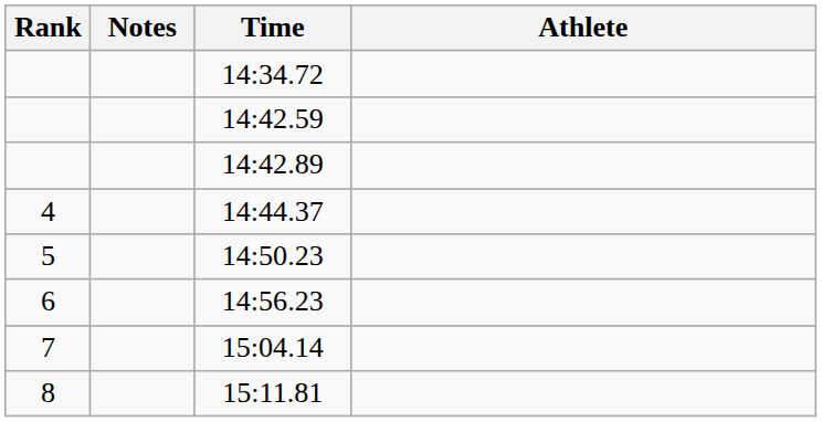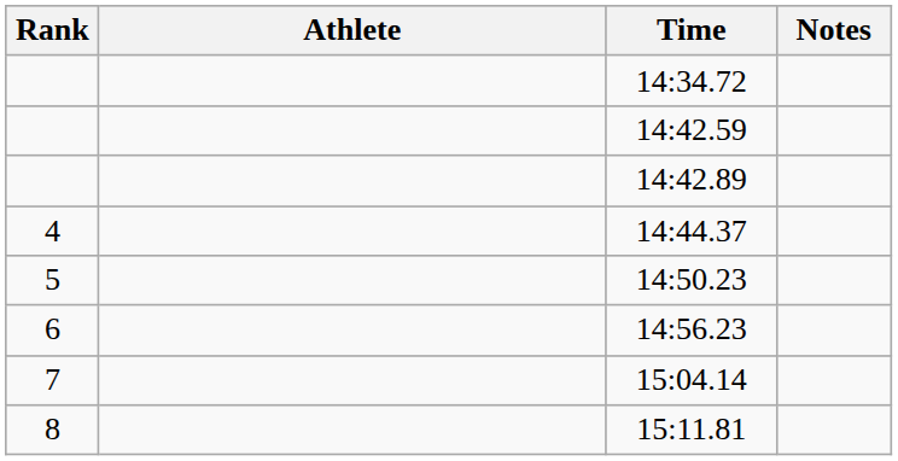 <table class=wikitable style="text-align:center">
 <tr>
 <th width=40>Rank</th>
+<th width=250>Athlete</th>
+<th width=80>Time</th>
 <th width=50>Notes</th>
-<th width=80>Time</th>
-<th width=250>Athlete</th>
 </tr>
 <tr>
 <td></td>
+<td align=left></td>
+<td>14:34.72</td>
 <td></td>
-<td>14:34.72</td>
-<td align=left></td>
 </tr>
 <tr>
 <td></td>
+<td align=left></td>
+<td>14:42.59</td>
 <td></td>
-<td>14:42.59</td>
-<td align=left></td>
 </tr>
 <tr>
 <td></td>
+<td align=left></td>
+<td>14:42.89</td>
 <td></td>
-<td>14:42.89</td>
-<td align=left></td>
 </tr>
 <tr>
 <td>4</td>
+<td align=left></td>
+<td>14:44.37</td>
 <td></td>
-<td>14:44.37</td>
-<td align=left></td>
 </tr>
 <tr>
 <td>5</td>
+<td align=left></td>
+<td>14:50.23</td>
 <td></td>
-<td>14:50.23</td>
-<td align=left></td>
 </tr>
 <tr>
 <td>6</td>
+<td align=left></td>
+<td>14:56.23</td>
 <td></td>
-<td>14:56.23</td>
-<td align=left></td>
 </tr>
 <tr>
 <td>7</td>
+<td align=left></td>
+<td>15:04.14</td>
 <td></td>
-<td>15:04.14</td>
-<td align=left></td>
 </tr>
 <tr>
 <td>8</td>
+<td align=left></td>
+<td>15:11.81</td>
 <td></td>
-<td>15:11.81</td>
-<td align=left></td>
 </tr>
 </table>
